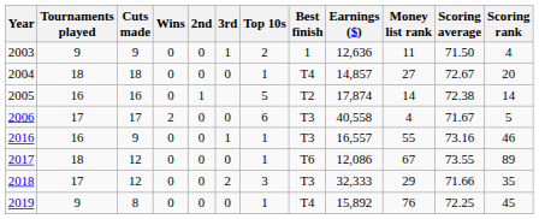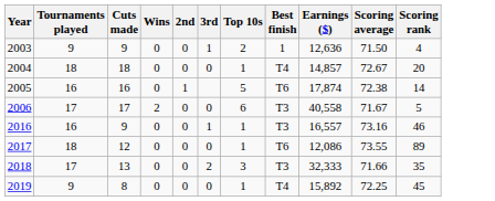 <table class="wikitable" style="text-align:center; font-size: 95%;">
 <tr>
 <th>Year</th>
 <th>Tournaments <br>played</th>
 <th>Cuts <br>made</th>
 <th>Wins</th>
 <th>2nd</th>
 <th>3rd</th>
 <th>Top 10s</th>
 <th>Best <br>finish</th>
 <th>Earnings<br>(<a href='#'>$</a>)</th>
-<th>Money <br>list rank</th>
 <th>Scoring <br>average</th>
 <th>Scoring <br>rank</th>
 </tr>
 <tr>
 <td>2003</td>
 <td>9</td>
 <td>9</td>
 <td>0</td>
 <td>0</td>
 <td>1</td>
 <td>2</td>
 <td>1</td>
 <td>12,636</td>
-<td>11</td>
 <td>71.50</td>
 <td>4</td>
 </tr>
 <tr>
 <td>2004</td>
 <td>18</td>
 <td>18</td>
 <td>0</td>
 <td>0</td>
 <td>0</td>
 <td>1</td>
 <td>T4</td>
 <td>14,857</td>
-<td>27</td>
 <td>72.67</td>
 <td>20</td>
 </tr>
 <tr>
 <td>2005</td>
 <td>16</td>
 <td>16</td>
 <td>0</td>
 <td>1</td>
 <td></td>
 <td>5</td>
-<td>T2</td>
+<td>T6</td>
 <td>17,874</td>
-<td>14</td>
 <td>72.38</td>
 <td>14</td>
 </tr>
 <tr>
 <td><a href='#'>2006</a></td>
 <td>17</td>
 <td>17</td>
 <td>2</td>
 <td>0</td>
 <td>0</td>
 <td>6</td>
 <td>T3</td>
 <td>40,558</td>
-<td>4</td>
 <td>71.67</td>
 <td>5</td>
 </tr>
 <tr>
 <td><a href='#'>2016</a></td>
 <td>16</td>
 <td>9</td>
 <td>0</td>
 <td>0</td>
 <td>1</td>
 <td>1</td>
 <td>T3</td>
 <td>16,557</td>
-<td>55</td>
 <td>73.16</td>
 <td>46</td>
 </tr>
 <tr>
 <td><a href='#'>2017</a></td>
 <td>18</td>
 <td>12</td>
 <td>0</td>
 <td>0</td>
 <td>0</td>
 <td>1</td>
 <td>T6</td>
 <td>12,086</td>
-<td>67</td>
 <td>73.55</td>
 <td>89</td>
 </tr>
 <tr>
 <td><a href='#'>2018</a></td>
 <td>17</td>
-<td>12</td>
+<td>13</td>
 <td>0</td>
 <td>0</td>
 <td>2</td>
 <td>3</td>
 <td>T3</td>
 <td>32,333</td>
-<td>29</td>
 <td>71.66</td>
 <td>35</td>
 </tr>
 <tr>
 <td><a href='#'>2019</a></td>
 <td>9</td>
 <td>8</td>
 <td>0</td>
 <td>0</td>
 <td>0</td>
 <td>1</td>
 <td>T4</td>
 <td>15,892</td>
-<td>76</td>
 <td>72.25</td>
 <td>45</td>
 </tr>
 </table>
